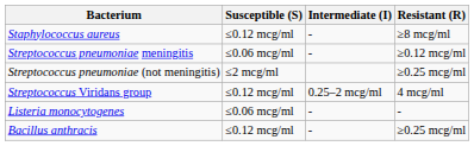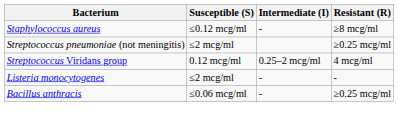 <table class="wikitable">
 <tr>
 <th><strong>Bacterium</strong></th>
 <th><strong>Susceptible (S)</strong></th>
 <th><strong>Intermediate (I)</strong></th>
 <th><strong>Resistant (R)</strong></th>
 </tr>
 <tr>
 <td><em><a href='#'>Staphylococcus aureus</a></em></td>
 <td>≤0.12 mcg/ml</td>
 <td>-</td>
 <td>≥8 mcg/ml</td>
 </tr>
 <tr>
-<td><em><a href='#'>Streptococcus pneumoniae</a></em> <a href='#'>meningitis</a></td>
-<td>≤0.06 mcg/ml</td>
-<td>-</td>
-<td>≥0.12 mcg/ml</td>
-</tr>
-<tr>
 <td><em>Streptococcus pneumoniae</em> (not meningitis)</td>
 <td>≤2 mcg/ml</td>
 <td></td>
 <td>≥0.25 mcg/ml</td>
 </tr>
 <tr>
 <td><a href='#'><em>Streptococcus</em> Viridans group</a></td>
-<td>≤0.12 mcg/ml</td>
+<td>0.12 mcg/ml</td>
 <td>0.25–2 mcg/ml</td>
 <td>4 mcg/ml</td>
 </tr>
 <tr>
 <td><em><a href='#'>Listeria monocytogenes</a></em></td>
-<td>≤0.06 mcg/ml</td>
+<td>≤2 mcg/ml</td>
 <td>-</td>
 <td>-</td>
 </tr>
 <tr>
 <td><em><a href='#'>Bacillus anthracis</a></em></td>
-<td>≤0.12 mcg/ml</td>
+<td>≤0.06 mcg/ml</td>
 <td>-</td>
 <td>≥0.25 mcg/ml</td>
 </tr>
 </table>
